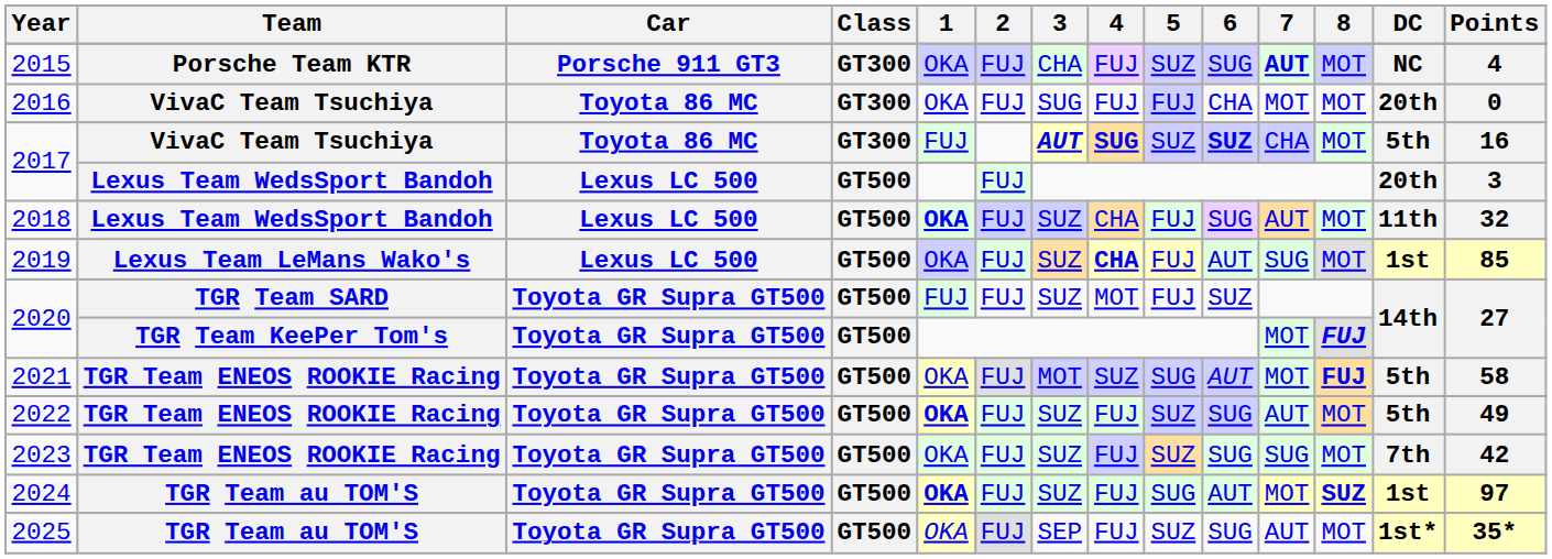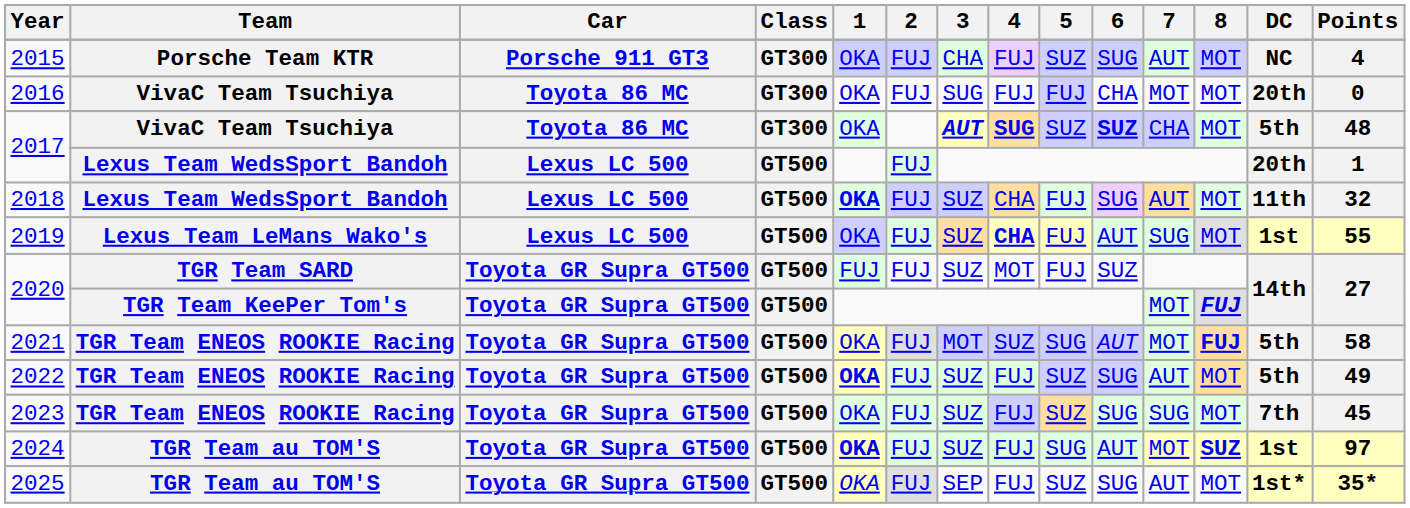 <table class="wikitable" style="text-align:center; font-size:85%">
 <tr>
 <th>Year</th>
 <th>Team</th>
 <th>Car</th>
 <th>Class</th>
 <th>1</th>
 <th>2</th>
 <th>3</th>
 <th>4</th>
 <th>5</th>
 <th>6</th>
 <th>7</th>
 <th>8</th>
 <th>DC</th>
 <th>Points</th>
 </tr>
 <tr>
 </tr>
 <tr>
 <td><a href='#'>2015</a></td>
 <th nowrap>Porsche Team KTR</th>
 <th nowrap><a href='#'>Porsche 911 GT3</a></th>
 <th>GT300</th>
 <td style="background:#CFCFFF;"><a href='#'>OKA</a><br></td>
 <td style="background:#CFCFFF;"><a href='#'>FUJ</a><br></td>
 <td style="background:#DFFFDF;"><a href='#'>CHA</a><br></td>
 <td style="background:#EFCFFF;"><a href='#'>FUJ</a><br></td>
 <td style="background:#CFCFFF;"><a href='#'>SUZ</a><br></td>
 <td style="background:#CFCFFF;"><a href='#'>SUG</a><br></td>
-<td style="background:#DFFFDF;"><strong><a href='#'>AUT</a><br></strong></td>
+<td style="background:#DFFFDF;"><a href='#'>AUT</a><br></td>
 <td style="background:#CFCFFF;"><a href='#'>MOT</a><br></td>
 <th>NC</th>
 <th>4</th>
 </tr>
 <tr>
 <td><a href='#'>2016</a></td>
 <th nowrap>VivaC Team Tsuchiya</th>
 <th nowrap><a href='#'>Toyota 86 MC</a></th>
 <th>GT300</th>
 <td><a href='#'>OKA</a></td>
 <td><a href='#'>FUJ</a></td>
 <td><a href='#'>SUG</a></td>
 <td><a href='#'>FUJ</a></td>
 <td style="background:#CFCFFF;"><a href='#'>FUJ</a><br></td>
 <td><a href='#'>CHA</a></td>
 <td><a href='#'>MOT</a></td>
 <td><a href='#'>MOT</a></td>
 <th>20th</th>
 <th>0</th>
 </tr>
 <tr>
 <td rowspan=2><a href='#'>2017</a></td>
 <th nowrap>VivaC Team Tsuchiya</th>
 <th nowrap><a href='#'>Toyota 86 MC</a></th>
 <th>GT300</th>
-<td style="background:#DFFFDF;"><a href='#'>FUJ</a><br></td>
+<td style="background:#DFFFDF;"><a href='#'>OKA</a><br></td>
 <td></td>
 <td style="background:#FFFFBF;"><strong><em><a href='#'>AUT</a></em></strong><br></td>
 <td style="background:#FFDF9F;"><strong><a href='#'>SUG</a></strong><br></td>
 <td style="background:#CFCFFF;"><a href='#'>SUZ</a><br></td>
 <td style="background:#CFCFFF;"><strong><a href='#'>SUZ</a></strong><br></td>
 <td style="background:#CFCFFF;"><a href='#'>CHA</a><br></td>
 <td style="background:#DFFFDF;"><a href='#'>MOT</a><br></td>
 <th>5th</th>
-<th>16</th>
+<th>48</th>
 </tr>
 <tr>
 <th nowrap><a href='#'>Lexus Team WedsSport Bandoh</a></th>
 <th nowrap><a href='#'>Lexus LC 500</a></th>
 <th>GT500</th>
 <td></td>
 <td style="background:#DFFFDF;"><a href='#'>FUJ</a><br></td>
 <td colspan=6></td>
 <th>20th</th>
-<th>3</th>
+<th>1</th>
 </tr>
 <tr>
 <td><a href='#'>2018</a></td>
 <th nowrap><a href='#'>Lexus Team WedsSport Bandoh</a></th>
 <th nowrap><a href='#'>Lexus LC 500</a></th>
 <th>GT500</th>
 <td style="background:#DFFFDF;"><strong><a href='#'>OKA</a><br></strong></td>
 <td style="background:#CFCFFF;"><a href='#'>FUJ</a><br></td>
 <td style="background:#CFCFFF;"><a href='#'>SUZ</a><br></td>
 <td style="background:#FFDF9F;"><a href='#'>CHA</a><br></td>
 <td style="background:#DFFFDF;"><a href='#'>FUJ</a><br></td>
 <td style="background:#EFCFFF;"><a href='#'>SUG</a><br></td>
 <td style="background:#FFDF9F;"><a href='#'>AUT</a><br></td>
 <td style="background:#DFFFDF;"><a href='#'>MOT</a><br></td>
 <th>11th</th>
 <th>32</th>
 </tr>
 <tr>
 <td><a href='#'>2019</a></td>
 <th nowrap><a href='#'>Lexus Team LeMans Wako's</a></th>
 <th nowrap><a href='#'>Lexus LC 500</a></th>
 <th>GT500</th>
 <td style="background:#CFCFFF;"><a href='#'>OKA</a><br></td>
 <td style="background:#DFFFDF;"><a href='#'>FUJ</a><br></td>
 <td style="background:#FFDF9F;"><a href='#'>SUZ</a><br></td>
 <td style="background:#FFFFBF;"><strong><a href='#'>CHA</a></strong><br></td>
 <td style="background:#FFFFBF;"><a href='#'>FUJ</a><br></td>
 <td style="background:#DFFFDF;"><a href='#'>AUT</a><br></td>
 <td style="background:#DFFFDF;"><a href='#'>SUG</a><br></td>
 <td style="background:#DFDFDF;"><a href='#'>MOT</a><br></td>
 <th style="background:#FFFFBF;">1st</th>
-<th style="background:#FFFFBF;">85</th>
+<th style="background:#FFFFBF;">55</th>
 </tr>
 <tr>
 <td rowspan=2><a href='#'>2020</a></td>
 <th nowrap><a href='#'>TGR</a> <a href='#'>Team SARD</a></th>
 <th nowrap><a href='#'>Toyota GR Supra GT500</a></th>
 <th>GT500</th>
 <td style="background:#DFFFDF;"><a href='#'>FUJ</a><br></td>
 <td><a href='#'>FUJ</a></td>
 <td><a href='#'>SUZ</a></td>
 <td><a href='#'>MOT</a></td>
 <td><a href='#'>FUJ</a></td>
 <td><a href='#'>SUZ</a></td>
 <td colspan=2></td>
 <th rowspan=2>14th</th>
 <th rowspan=2>27</th>
 </tr>
 <tr>
 <th nowrap><a href='#'>TGR</a> <a href='#'>Team KeePer Tom's</a></th>
 <th nowrap><a href='#'>Toyota GR Supra GT500</a></th>
 <th>GT500</th>
 <td colspan=6></td>
 <td style="background:#DFFFDF;"><a href='#'>MOT</a><br></td>
 <td style="background:#DFDFDF;"><strong><em><a href='#'>FUJ</a></em></strong><br></td>
 </tr>
 <tr>
 <td><a href='#'>2021</a></td>
 <th nowrap><a href='#'>TGR Team</a> <a href='#'>ENEOS</a> <a href='#'>ROOKIE Racing</a></th>
 <th nowrap><a href='#'>Toyota GR Supra GT500</a></th>
 <th>GT500</th>
 <td style="background:#FFFFBF;"><a href='#'>OKA</a><br></td>
 <td style="background:#DFDFDF;"><a href='#'>FUJ</a><br></td>
 <td style="background:#CFCFFF;"><a href='#'>MOT</a><br></td>
 <td style="background:#CFCFFF;"><a href='#'>SUZ</a><br></td>
 <td style="background:#CFCFFF;"><a href='#'>SUG</a><br></td>
 <td style="background:#CFCFFF;"><em><a href='#'>AUT</a></em><br></td>
 <td style="background:#DFFFDF;"><a href='#'>MOT</a><br></td>
 <td style="background:#FFDF9F;"><strong><a href='#'>FUJ</a></strong><br></td>
 <th>5th</th>
 <th>58</th>
 </tr>
 <tr>
 <td><a href='#'>2022</a></td>
 <th nowrap><a href='#'>TGR Team</a> <a href='#'>ENEOS</a> <a href='#'>ROOKIE Racing</a></th>
 <th nowrap><a href='#'>Toyota GR Supra GT500</a></th>
 <th>GT500</th>
 <td style="background:#FFFFBF;"><strong><a href='#'>OKA</a></strong><br></td>
 <td style="background:#DFFFDF;"><a href='#'>FUJ</a><br></td>
 <td style="background:#DFFFDF;"><a href='#'>SUZ</a><br></td>
 <td style="background:#DFFFDF;"><a href='#'>FUJ</a><br></td>
 <td style="background:#CFCFFF;"><a href='#'>SUZ</a><br></td>
 <td style="background:#CFCFFF;"><a href='#'>SUG</a><br></td>
 <td style="background:#DFFFDF;"><a href='#'>AUT</a><br></td>
 <td style="background:#FFDF9F;"><a href='#'>MOT</a><br></td>
 <th>5th</th>
 <th>49</th>
 </tr>
 <tr>
 <td><a href='#'>2023</a></td>
 <th nowrap><a href='#'>TGR Team</a> <a href='#'>ENEOS</a> <a href='#'>ROOKIE Racing</a></th>
 <th nowrap><a href='#'>Toyota GR Supra GT500</a></th>
 <th>GT500</th>
 <td style="background:#DFFFDF;"><a href='#'>OKA</a><br></td>
 <td style="background:#DFFFDF;"><a href='#'>FUJ</a><br></td>
 <td style="background:#DFFFDF;"><a href='#'>SUZ</a><br></td>
 <td style="background:#CFCFFF;"><a href='#'>FUJ</a><br></td>
 <td style="background:#FFDF9F;"><a href='#'>SUZ</a><br></td>
 <td style="background:#DFFFDF;"><a href='#'>SUG</a><br></td>
 <td style="background:#DFFFDF;"><a href='#'>SUG</a><br></td>
 <td style="background:#DFFFDF;"><a href='#'>MOT</a><br></td>
 <th>7th</th>
-<th>42</th>
+<th>45</th>
 </tr>
 <tr>
 <td><a href='#'>2024</a></td>
 <th nowrap><a href='#'>TGR</a> <a href='#'>Team au TOM'S</a></th>
 <th nowrap><a href='#'>Toyota GR Supra GT500</a></th>
 <th>GT500</th>
 <td style="background:#FFFFBF;"><strong><a href='#'>OKA</a></strong><br></td>
 <td style="background:#DFFFDF;"><a href='#'>FUJ</a><br></td>
 <td style="background:#DFFFDF;"><a href='#'>SUZ</a><br></td>
 <td style="background:#DFFFDF;"><a href='#'>FUJ</a><br></td>
 <td style="background:#DFFFDF;"><a href='#'>SUG</a><br></td>
 <td style="background:#DFFFDF;"><a href='#'>AUT</a><br></td>
 <td style="background:#FFFFBF;"><a href='#'>MOT</a><br></td>
 <td style="background:#FFFFBF;"><strong><a href='#'>SUZ</a></strong><br></td>
 <th style="background:#FFFFBF;">1st</th>
 <th style="background:#FFFFBF;">97</th>
 </tr>
 <tr>
 <td><a href='#'>2025</a></td>
 <th nowrap><a href='#'>TGR</a> <a href='#'>Team au TOM'S</a></th>
 <th nowrap><a href='#'>Toyota GR Supra GT500</a></th>
 <th>GT500</th>
 <td style="background:#FFFFBF;"><em><a href='#'>OKA</a></em><br></td>
 <td style="background:#DFDFDF;"><a href='#'>FUJ</a><br></td>
 <td style="background:#;"><a href='#'>SEP</a><br></td>
 <td style="background:#;"><a href='#'>FUJ</a><br></td>
 <td style="background:#;"><a href='#'>SUZ</a><br></td>
 <td style="background:#;"><a href='#'>SUG</a><br></td>
 <td style="background:#;"><a href='#'>AUT</a><br></td>
 <td style="background:#;"><a href='#'>MOT</a><br></td>
 <th style="background:#FFFFBF;">1st*</th>
 <th style="background:#FFFFBF;">35*</th>
 </tr>
 </table>
